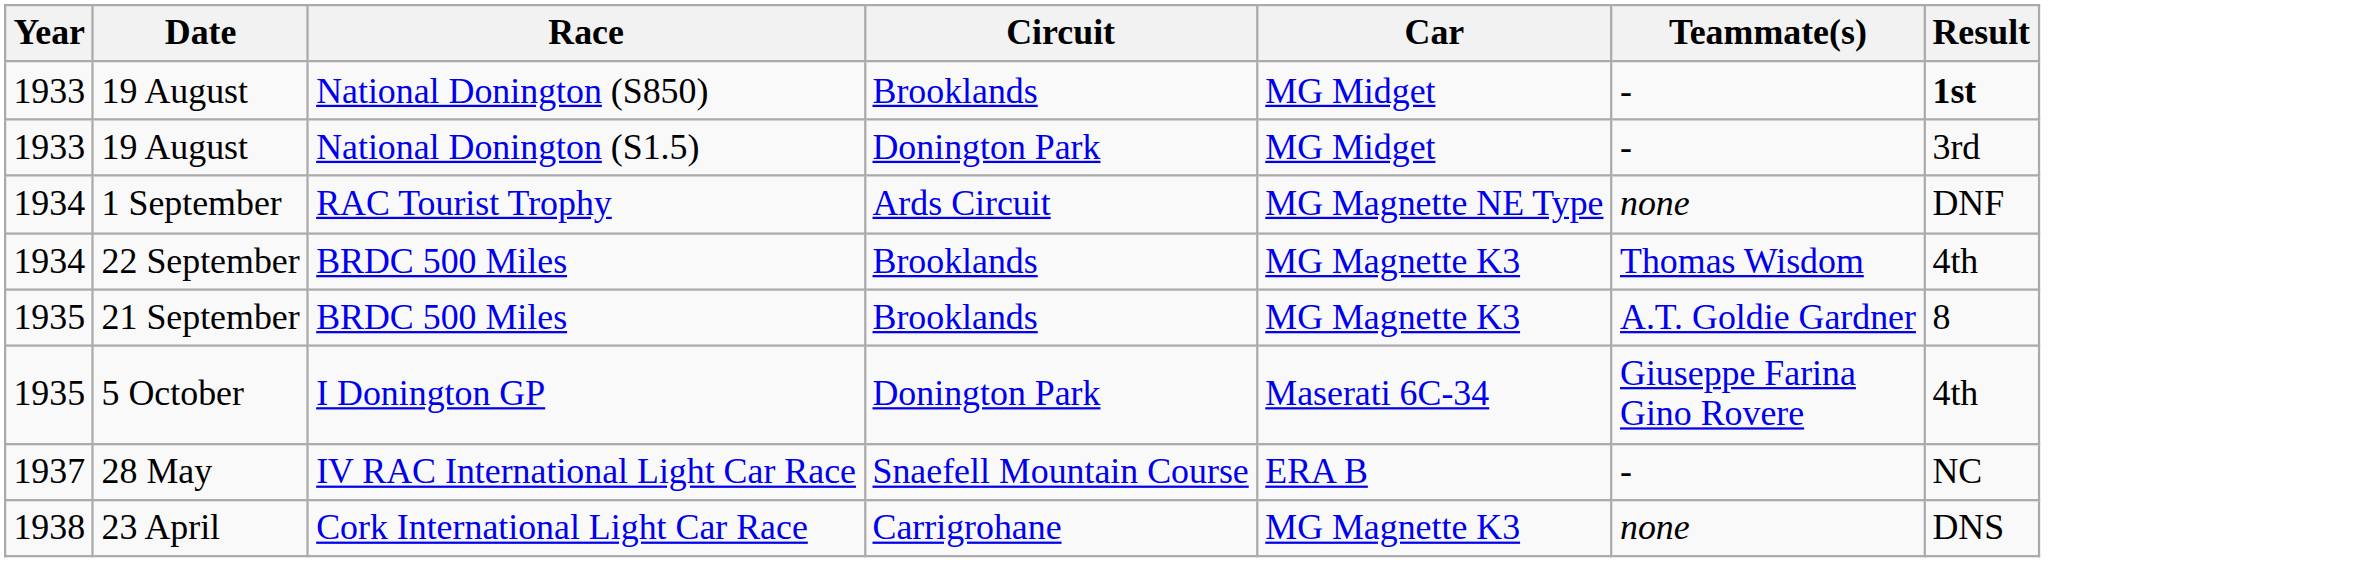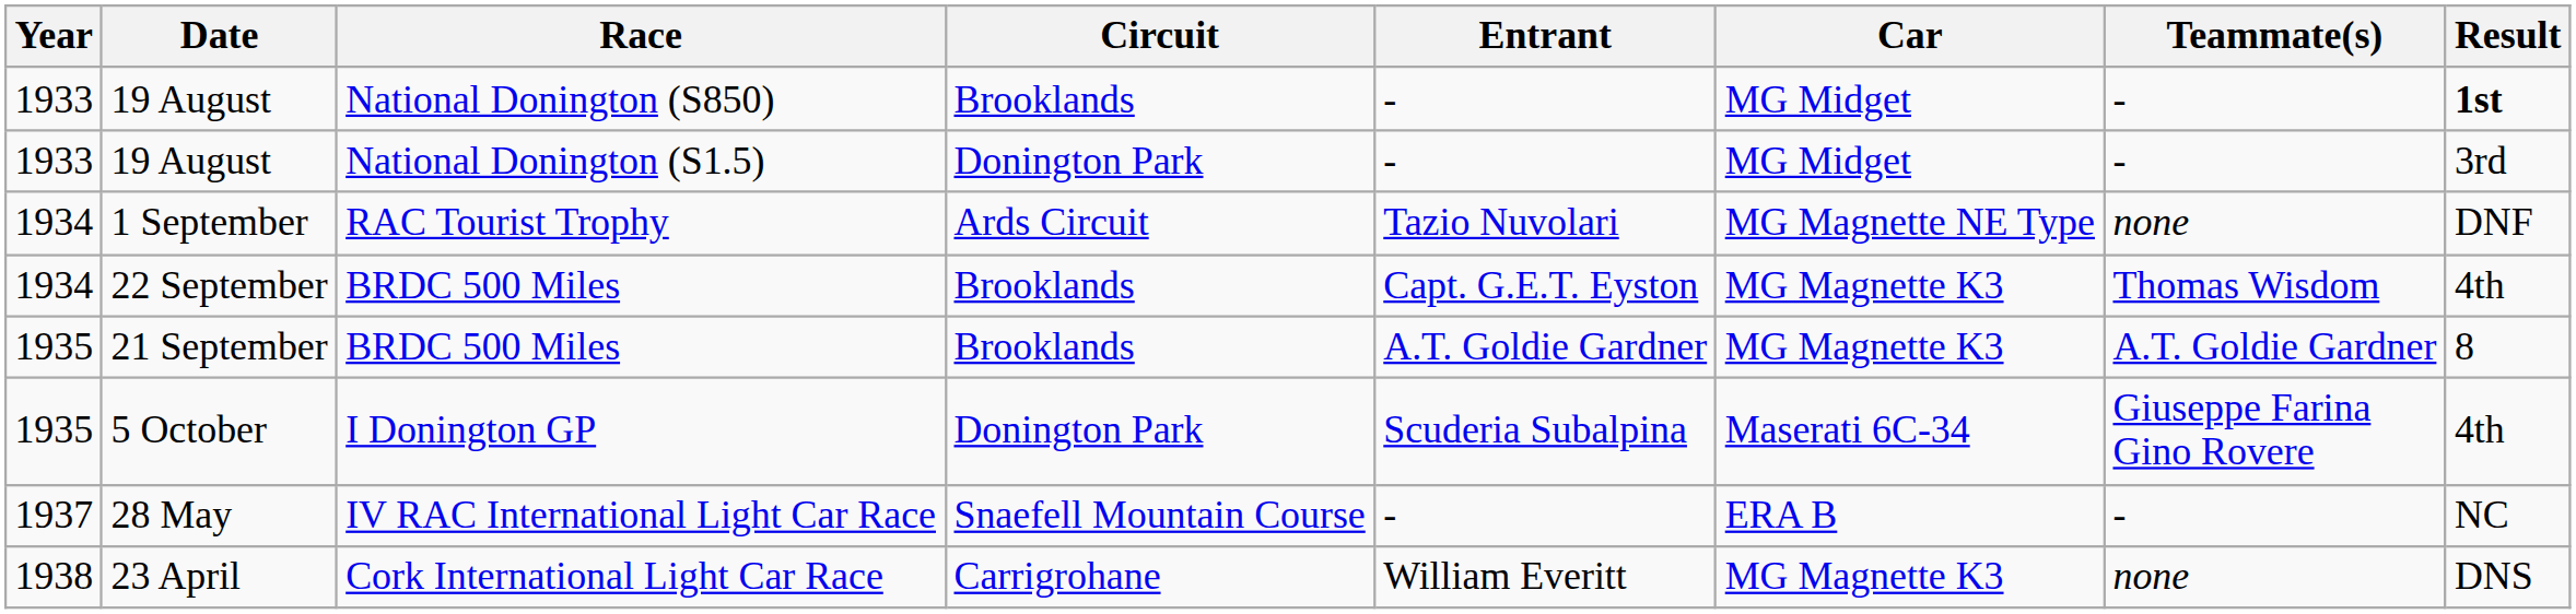 <table class="wikitable sortable">
 <tr>
 <th>Year</th>
 <th>Date</th>
 <th>Race</th>
 <th>Circuit</th>
+<th>Entrant</th>
 <th>Car</th>
 <th>Teammate(s)</th>
 <th>Result</th>
 </tr>
 <tr>
 <td>1933</td>
 <td>19 August</td>
 <td><a href='#'>National Donington</a> (S850)</td>
 <td><a href='#'>Brooklands</a></td>
+<td>-</td>
 <td><a href='#'>MG Midget</a></td>
 <td>-</td>
 <td><strong>1st</strong></td>
 </tr>
 <tr>
 <td>1933</td>
 <td>19 August</td>
 <td><a href='#'>National Donington</a> (S1.5)</td>
 <td><a href='#'>Donington Park</a></td>
+<td>-</td>
 <td><a href='#'>MG Midget</a></td>
 <td>-</td>
 <td>3rd</td>
 </tr>
 <tr>
 <td>1934</td>
 <td>1 September</td>
 <td><a href='#'>RAC Tourist Trophy</a></td>
 <td><a href='#'>Ards Circuit</a></td>
+<td><a href='#'>Tazio Nuvolari</a></td>
 <td><a href='#'>MG Magnette NE Type</a></td>
 <td><em>none</em></td>
 <td>DNF</td>
 </tr>
 <tr>
 <td>1934</td>
 <td>22 September</td>
 <td><a href='#'>BRDC 500 Miles</a></td>
 <td><a href='#'>Brooklands</a></td>
+<td><a href='#'>Capt. G.E.T. Eyston</a></td>
 <td><a href='#'>MG Magnette K3</a></td>
 <td><a href='#'>Thomas Wisdom</a></td>
 <td>4th</td>
 </tr>
 <tr>
 <td>1935</td>
 <td>21 September</td>
 <td><a href='#'>BRDC 500 Miles</a></td>
 <td><a href='#'>Brooklands</a></td>
+<td><a href='#'>A.T. Goldie Gardner</a></td>
 <td><a href='#'>MG Magnette K3</a></td>
 <td><a href='#'>A.T. Goldie Gardner</a></td>
 <td>8</td>
 </tr>
 <tr>
 <td>1935</td>
 <td>5 October</td>
 <td><a href='#'>I Donington GP</a></td>
 <td><a href='#'>Donington Park</a></td>
+<td><a href='#'>Scuderia Subalpina</a></td>
 <td><a href='#'>Maserati 6C-34</a></td>
 <td><a href='#'>Giuseppe Farina</a><br><a href='#'>Gino Rovere</a></td>
 <td>4th</td>
 </tr>
 <tr>
 <td>1937</td>
 <td>28 May</td>
 <td><a href='#'>IV RAC International Light Car Race</a></td>
 <td><a href='#'>Snaefell Mountain Course</a></td>
+<td>-</td>
 <td><a href='#'>ERA B</a></td>
 <td>-</td>
 <td>NC</td>
 </tr>
 <tr>
 <td>1938</td>
 <td>23 April</td>
 <td><a href='#'>Cork International Light Car Race</a></td>
 <td><a href='#'>Carrigrohane</a></td>
+<td>William Everitt</td>
 <td><a href='#'>MG Magnette K3</a></td>
 <td><em>none</em></td>
 <td>DNS</td>
 </tr>
 </table>
